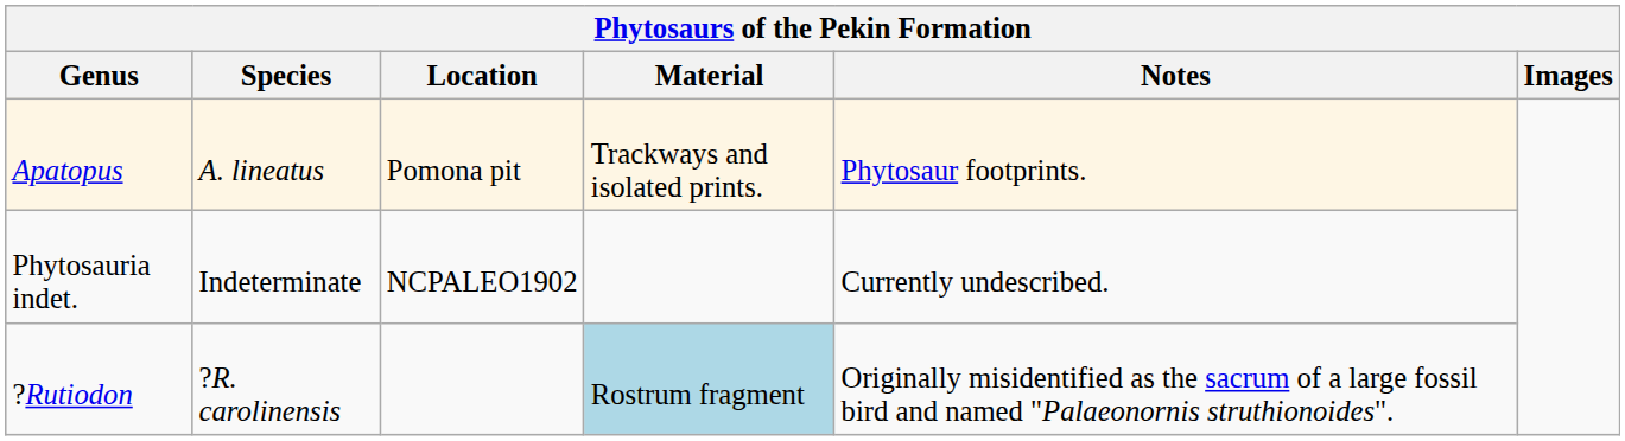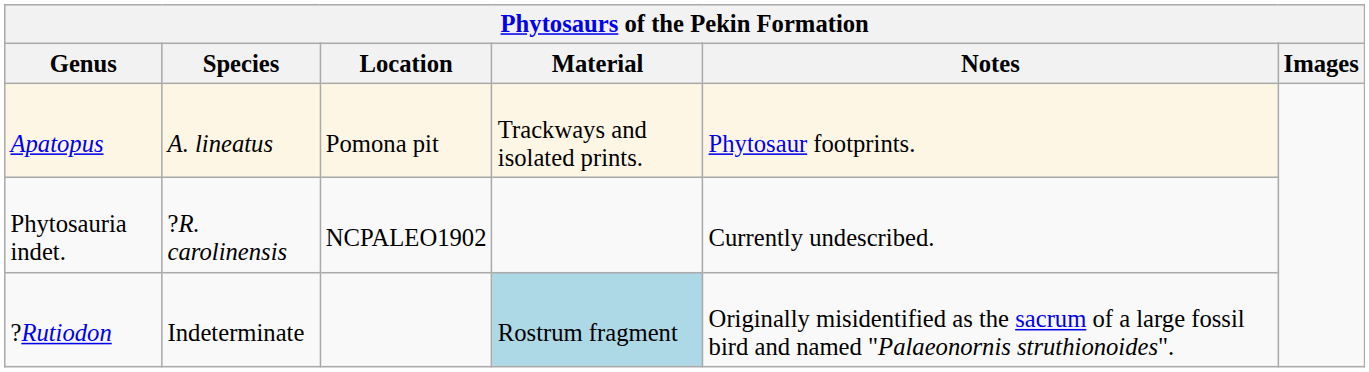 <table class="wikitable" align="center" width="100%">
 <tr>
 <th colspan="6" align="center"><a href='#'>Phytosaurs</a> of the Pekin Formation</th>
 </tr>
 <tr>
 <th>Genus</th>
 <th>Species</th>
 <th>Location</th>
 <th>Material</th>
 <th>Notes</th>
 <th>Images</th>
 </tr>
 <tr>
 <td style="background:#FEF6E4;"><br><em><a href='#'>Apatopus</a></em></td>
 <td style="background:#FEF6E4;"><br><em>A. lineatus</em></td>
 <td style="background:#FEF6E4;"><br>Pomona pit</td>
 <td style="background:#FEF6E4;"><br>Trackways and isolated prints.</td>
 <td style="background:#FEF6E4;"><br><a href='#'>Phytosaur</a> footprints.</td>
 <td rowspan="3"><br></td>
 </tr>
 <tr>
 <td><br>Phytosauria indet.</td>
-<td><br>Indeterminate</td>
+<td><br>?<em>R. carolinensis</em></td>
 <td><br>NCPALEO1902</td>
 <td></td>
 <td><br>Currently undescribed.</td>
 </tr>
 <tr>
 <td><br>?<em><a href='#'>Rutiodon</a></em></td>
-<td><br>?<em>R. carolinensis</em></td>
+<td><br>Indeterminate</td>
 <td></td>
 <td style="background: lightblue;"><br>Rostrum fragment</td>
 <td><br>Originally misidentified as the <a href='#'>sacrum</a> of a large fossil bird and named "<em>Palaeonornis struthionoides</em>".</td>
 </tr>
 </table>
